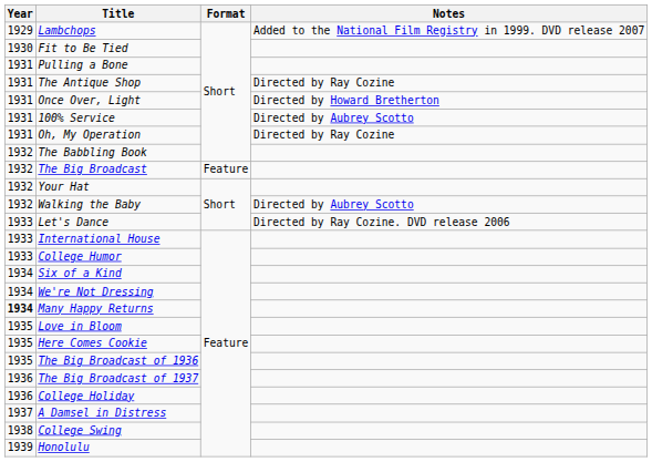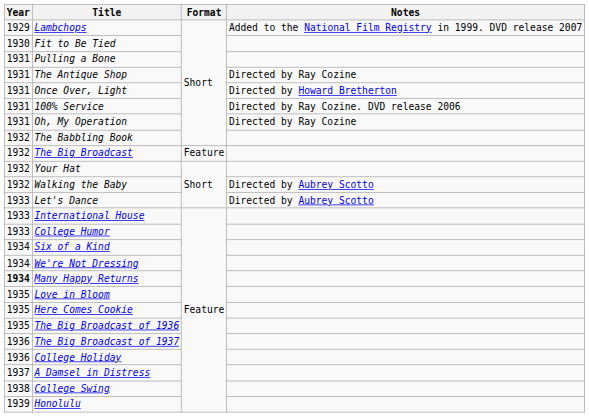 <table class="wikitable">
 <tr>
 <th>Year</th>
 <th>Title</th>
 <th>Format</th>
 <th class="unsortable">Notes</th>
 </tr>
 <tr>
 <td>1929</td>
 <td><em><a href='#'>Lambchops</a></em></td>
 <td rowspan=8>Short</td>
 <td>Added to the <a href='#'>National Film Registry</a> in 1999. DVD release 2007</td>
 </tr>
 <tr>
 <td>1930</td>
 <td><em>Fit to Be Tied</em></td>
 <td></td>
 </tr>
 <tr>
 <td>1931</td>
 <td><em>Pulling a Bone</em></td>
 <td></td>
 </tr>
 <tr>
 <td>1931</td>
 <td><em>The Antique Shop</em></td>
 <td>Directed by Ray Cozine</td>
 </tr>
 <tr>
 <td>1931</td>
 <td><em>Once Over, Light</em></td>
 <td>Directed by <a href='#'>Howard Bretherton</a></td>
 </tr>
 <tr>
 <td>1931</td>
 <td><em>100% Service</em></td>
-<td>Directed by <a href='#'>Aubrey Scotto</a></td>
+<td>Directed by Ray Cozine. DVD release 2006</td>
 </tr>
 <tr>
 <td>1931</td>
 <td><em>Oh, My Operation</em></td>
 <td>Directed by Ray Cozine</td>
 </tr>
 <tr>
 <td>1932</td>
 <td><em>The Babbling Book</em></td>
 <td></td>
 </tr>
 <tr>
 <td>1932</td>
 <td><em><a href='#'>The Big Broadcast</a></em></td>
 <td>Feature</td>
 <td></td>
 </tr>
 <tr>
 <td>1932</td>
 <td><em>Your Hat</em></td>
 <td rowspan=3>Short</td>
 </tr>
 <tr>
 <td>1932</td>
 <td><em>Walking the Baby</em></td>
 <td>Directed by <a href='#'>Aubrey Scotto</a></td>
 </tr>
 <tr>
 <td>1933</td>
 <td><em>Let's Dance</em></td>
-<td>Directed by Ray Cozine. DVD release 2006</td>
+<td>Directed by <a href='#'>Aubrey Scotto</a></td>
 </tr>
 <tr>
 <td>1933</td>
 <td><em><a href='#'>International House</a></em></td>
 <td rowspan=13>Feature</td>
 </tr>
 <tr>
 <td>1933</td>
 <td><em><a href='#'>College Humor</a></em></td>
 <td></td>
 </tr>
 <tr>
 <td>1934</td>
 <td><em><a href='#'>Six of a Kind</a></em></td>
 <td></td>
 </tr>
 <tr>
 <td>1934</td>
 <td><em><a href='#'>We're Not Dressing</a></em></td>
 <td></td>
 </tr>
 <tr>
 <td><strong>1934</strong></td>
 <td><em><a href='#'>Many Happy Returns</a></em></td>
 <td></td>
 </tr>
 <tr>
 <td>1935</td>
 <td><em><a href='#'>Love in Bloom</a></em></td>
 <td></td>
 </tr>
 <tr>
 <td>1935</td>
 <td><em><a href='#'>Here Comes Cookie</a></em></td>
 <td></td>
 </tr>
 <tr>
 <td>1935</td>
 <td><em><a href='#'>The Big Broadcast of 1936</a></em></td>
 <td></td>
 </tr>
 <tr>
 <td>1936</td>
 <td><em><a href='#'>The Big Broadcast of 1937</a></em></td>
 <td></td>
 </tr>
 <tr>
 <td>1936</td>
 <td><em><a href='#'>College Holiday</a></em></td>
 <td></td>
 </tr>
 <tr>
 <td>1937</td>
 <td><em><a href='#'>A Damsel in Distress</a></em></td>
 <td></td>
 </tr>
 <tr>
 <td>1938</td>
 <td><em><a href='#'>College Swing</a></em></td>
 <td></td>
 </tr>
 <tr>
 <td>1939</td>
 <td><em><a href='#'>Honolulu</a></em></td>
 <td></td>
 </tr>
 </table>
